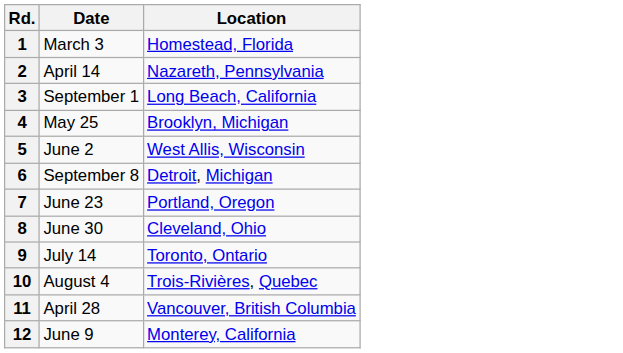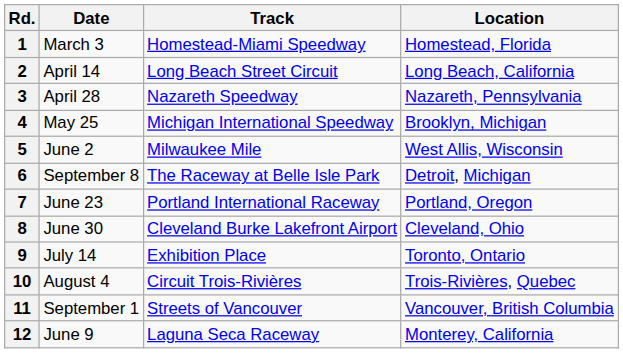 <table class="wikitable" style="font-size: 85%">
 <tr>
 <th>Rd.</th>
 <th>Date</th>
+<th>Track</th>
 <th>Location</th>
 </tr>
 <tr>
 <th>1</th>
 <td>March 3</td>
+<td> <a href='#'>Homestead-Miami Speedway</a></td>
 <td><a href='#'>Homestead, Florida</a></td>
 </tr>
 <tr>
 <th>2</th>
 <td>April 14</td>
-<td><a href='#'>Nazareth, Pennsylvania</a></td>
+<td> <a href='#'>Long Beach Street Circuit</a></td>
+<td><a href='#'>Long Beach, California</a></td>
 </tr>
 <tr>
 <th>3</th>
-<td>September 1</td>
-<td><a href='#'>Long Beach, California</a></td>
+<td>April 28</td>
+<td> <a href='#'>Nazareth Speedway</a></td>
+<td><a href='#'>Nazareth, Pennsylvania</a></td>
 </tr>
 <tr>
 <th>4</th>
 <td>May 25</td>
+<td> <a href='#'>Michigan International Speedway</a></td>
 <td><a href='#'>Brooklyn, Michigan</a></td>
 </tr>
 <tr>
 <th>5</th>
 <td>June 2</td>
+<td> <a href='#'>Milwaukee Mile</a></td>
 <td><a href='#'>West Allis, Wisconsin</a></td>
 </tr>
 <tr>
 <th>6</th>
 <td>September 8</td>
+<td> <a href='#'>The Raceway at Belle Isle Park</a></td>
 <td><a href='#'>Detroit</a>, <a href='#'>Michigan</a></td>
 </tr>
 <tr>
 <th>7</th>
 <td>June 23</td>
+<td> <a href='#'>Portland International Raceway</a></td>
 <td><a href='#'>Portland, Oregon</a></td>
 </tr>
 <tr>
 <th>8</th>
 <td>June 30</td>
+<td> <a href='#'>Cleveland Burke Lakefront Airport</a></td>
 <td><a href='#'>Cleveland, Ohio</a></td>
 </tr>
 <tr>
 <th>9</th>
 <td>July 14</td>
+<td> <a href='#'>Exhibition Place</a></td>
 <td><a href='#'>Toronto, Ontario</a></td>
 </tr>
 <tr>
 <th>10</th>
 <td>August 4</td>
+<td> <a href='#'>Circuit Trois-Rivières</a></td>
 <td><a href='#'>Trois-Rivières</a>, <a href='#'>Quebec</a></td>
 </tr>
 <tr>
 <th>11</th>
-<td>April 28</td>
+<td>September 1</td>
+<td> <a href='#'>Streets of Vancouver</a></td>
 <td><a href='#'>Vancouver, British Columbia</a></td>
 </tr>
 <tr>
 <th>12</th>
 <td>June 9</td>
+<td> <a href='#'>Laguna Seca Raceway</a></td>
 <td><a href='#'>Monterey, California</a></td>
 </tr>
 </table>
